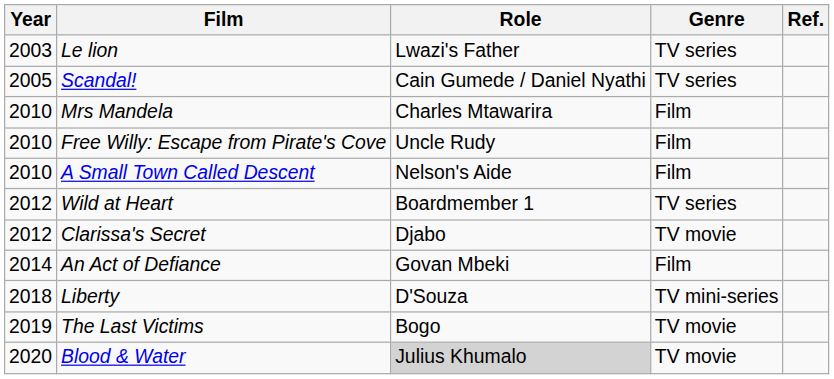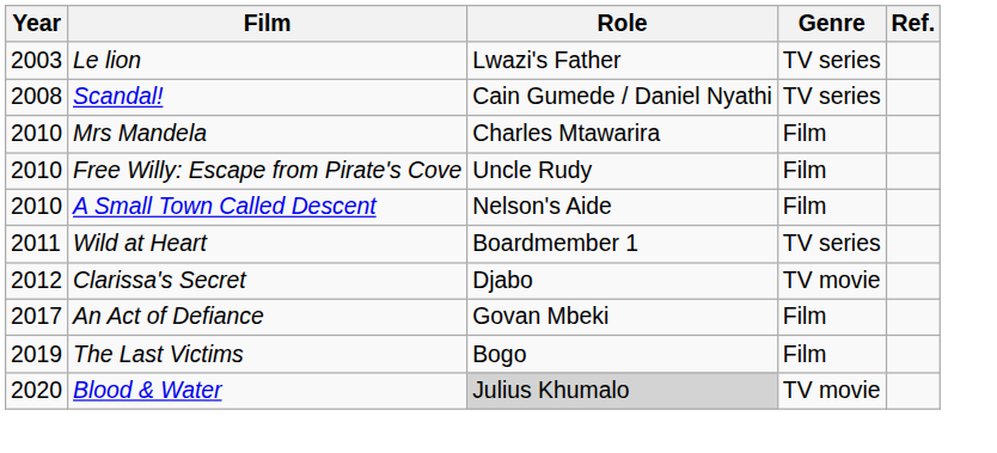 <table class="wikitable">
 <tr>
 <th>Year</th>
 <th>Film</th>
 <th>Role</th>
 <th>Genre</th>
 <th>Ref.</th>
 </tr>
 <tr>
 <td>2003</td>
 <td><em>Le lion</em></td>
 <td>Lwazi's Father</td>
 <td>TV series</td>
 <td></td>
 </tr>
 <tr>
-<td>2005</td>
+<td>2008</td>
 <td><em><a href='#'>Scandal!</a></em></td>
 <td>Cain Gumede / Daniel Nyathi</td>
 <td>TV series</td>
 <td></td>
 </tr>
 <tr>
 <td>2010</td>
 <td><em>Mrs Mandela</em></td>
 <td>Charles Mtawarira</td>
 <td>Film</td>
 <td></td>
 </tr>
 <tr>
 <td>2010</td>
 <td><em>Free Willy: Escape from Pirate's Cove</em></td>
 <td>Uncle Rudy</td>
 <td>Film</td>
 <td></td>
 </tr>
 <tr>
 <td>2010</td>
 <td><em><a href='#'>A Small Town Called Descent</a></em></td>
 <td>Nelson's Aide</td>
 <td>Film</td>
 <td></td>
 </tr>
 <tr>
-<td>2012</td>
+<td>2011</td>
 <td><em>Wild at Heart</em></td>
 <td>Boardmember 1</td>
 <td>TV series</td>
 <td></td>
 </tr>
 <tr>
 <td>2012</td>
 <td><em>Clarissa's Secret</em></td>
 <td>Djabo</td>
 <td>TV movie</td>
 <td></td>
 </tr>
 <tr>
-<td>2014</td>
+<td>2017</td>
 <td><em>An Act of Defiance</em></td>
 <td>Govan Mbeki</td>
 <td>Film</td>
 <td></td>
 </tr>
 <tr>
-<td>2018</td>
-<td><em>Liberty</em></td>
-<td>D'Souza</td>
-<td>TV mini-series</td>
-<td></td>
-</tr>
-<tr>
 <td>2019</td>
 <td><em>The Last Victims</em></td>
 <td>Bogo</td>
-<td>TV movie</td>
+<td>Film</td>
 <td></td>
 </tr>
 <tr>
 <td>2020</td>
 <td><em><a href='#'>Blood & Water</a></em></td>
 <td style="background: lightgrey;">Julius Khumalo</td>
 <td>TV movie</td>
 <td></td>
 </tr>
 </table>
